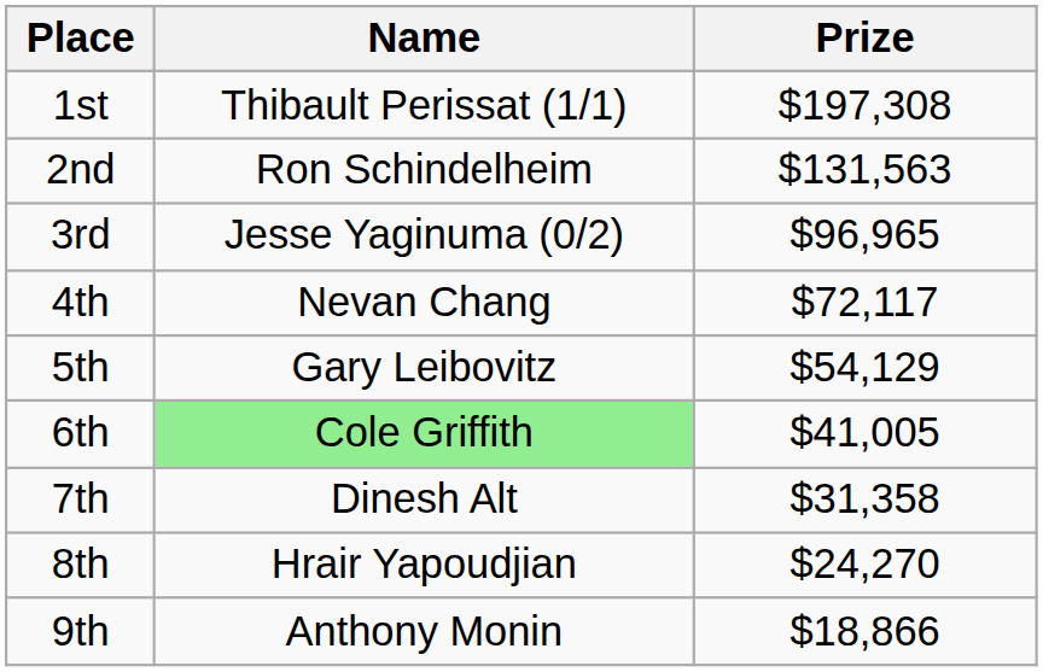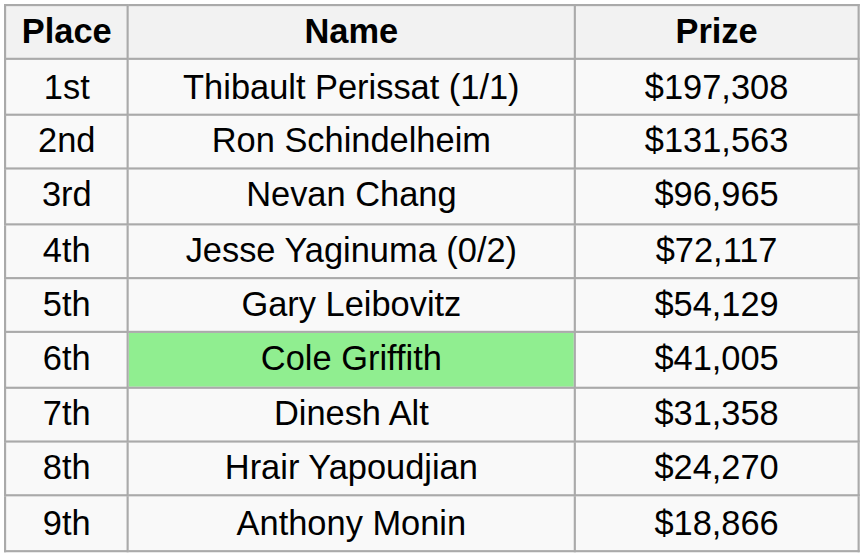 <table class="wikitable">
 <tr>
 <th width="50">Place</th>
 <th width="200">Name</th>
 <th width="125">Prize</th>
 </tr>
 <tr>
 <td align=center>1st</td>
 <td align=center> Thibault Perissat (1/1)</td>
 <td align=center>$197,308</td>
 </tr>
 <tr>
 <td align=center>2nd</td>
 <td align=center> Ron Schindelheim</td>
 <td align=center>$131,563</td>
 </tr>
 <tr>
 <td align=center>3rd</td>
-<td align=center> Jesse Yaginuma (0/2)</td>
+<td align=center> Nevan Chang</td>
 <td align=center>$96,965</td>
 </tr>
 <tr>
 <td align=center>4th</td>
-<td align=center> Nevan Chang</td>
+<td align=center> Jesse Yaginuma (0/2)</td>
 <td align=center>$72,117</td>
 </tr>
 <tr>
 <td align=center>5th</td>
 <td align=center> Gary Leibovitz</td>
 <td align=center>$54,129</td>
 </tr>
 <tr>
 <td align=center>6th</td>
 <td align=center style="background: lightgreen;"> Cole Griffith</td>
 <td align=center>$41,005</td>
 </tr>
 <tr>
 <td align=center>7th</td>
 <td align=center> Dinesh Alt</td>
 <td align=center>$31,358</td>
 </tr>
 <tr>
 <td align=center>8th</td>
 <td align=center> Hrair Yapoudjian</td>
 <td align=center>$24,270</td>
 </tr>
 <tr>
 <td align=center>9th</td>
 <td align=center> Anthony Monin</td>
 <td align=center>$18,866</td>
 </tr>
 </table>
